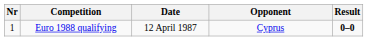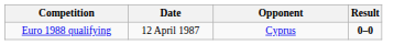 <table class="wikitable sortable" style="font-size: 90%; text-align:center">
 <tr>
-<th>Nr</th>
 <th style="width:163px">Competition</th>
 <th style="width:110px">Date</th>
 <th style="width:180px">Opponent</th>
 <th>Result</th>
 </tr>
 <tr>
-<td>1</td>
 <td><a href='#'>Euro 1988 qualifying</a></td>
 <td>12 April 1987</td>
 <td><a href='#'>Cyprus</a></td>
 <td><strong>0–0</strong></td>
 </tr>
 </table>
